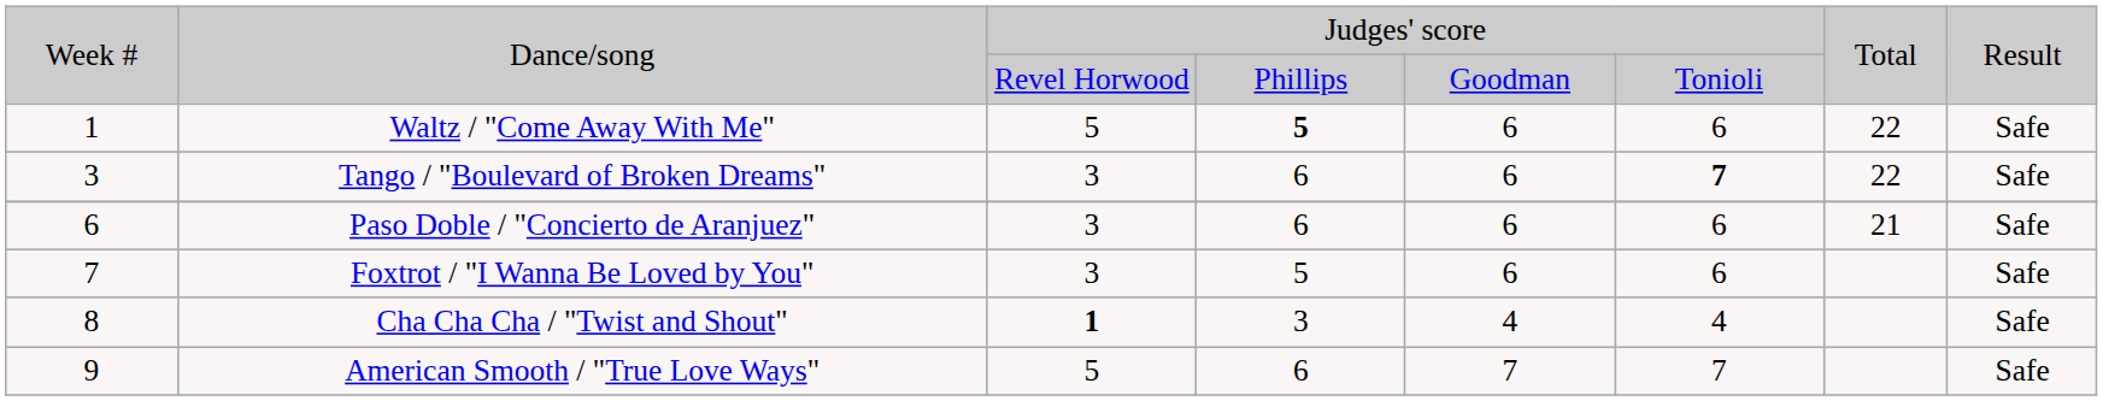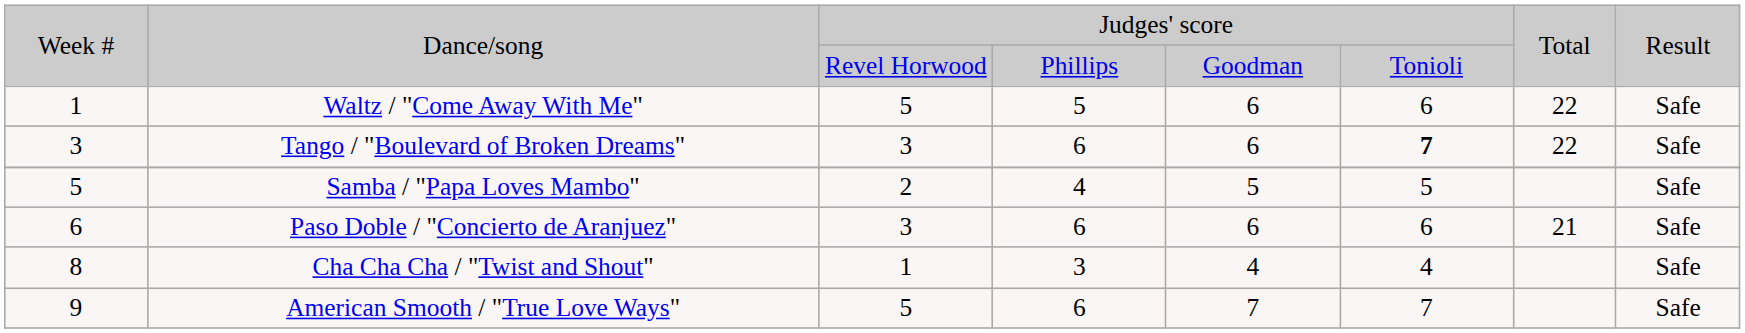 <table class="wikitable" style="float:left;">
 <tr style="text-align:Center; background:#ccc; background:#ccc;">
 <td rowspan="2">Week #</td>
 <td rowspan="2">Dance/song</td>
 <td colspan="4">Judges' score</td>
 <td rowspan="2">Total</td>
 <td rowspan="2">Result</td>
 </tr>
 <tr style="text-align:center; background:#ccc; background:#ccc;">
 <td style="width:10%; "><a href='#'>Revel Horwood</a></td>
 <td style="width:10%; "><a href='#'>Phillips</a></td>
 <td style="width:10%; "><a href='#'>Goodman</a></td>
 <td style="width:10%; "><a href='#'>Tonioli</a></td>
 </tr>
 <tr style="text-align:center; background:#faf6f6; background:#faf6f6;">
 <td>1</td>
 <td><a href='#'>Waltz</a> / "<a href='#'>Come Away With Me</a>"</td>
 <td>5</td>
-<td><strong>5</strong></td>
+<td>5</td>
 <td>6</td>
 <td>6</td>
 <td>22</td>
 <td>Safe</td>
 </tr>
 <tr>
 <td style="text-align:center; background:#faf6f6;">3</td>
 <td style="text-align:center; background:#faf6f6;"><a href='#'>Tango</a> / "<a href='#'>Boulevard of Broken Dreams</a>"</td>
 <td style="text-align:center; background:#faf6f6;">3</td>
 <td style="text-align:center; background:#faf6f6;">6</td>
 <td style="text-align:center; background:#faf6f6;">6</td>
 <td style="text-align:center; background:#faf6f6;"><strong>7</strong></td>
 <td style="text-align:center; background:#faf6f6;">22</td>
 <td style="text-align:center; background:#faf6f6;">Safe</td>
 </tr>
 <tr>
 </tr>
 <tr style="text-align:center; background:#faf6f6; background:#faf6f6;">
+<td>5</td>
+<td><a href='#'>Samba</a> / "<a href='#'>Papa Loves Mambo</a>"</td>
+<td>2</td>
+<td>4</td>
+<td>5</td>
+<td>5</td>
+<td></td>
+<td>Safe</td>
+</tr>
+<tr style="text-align:center; background:#faf6f6; background:#faf6f6;">
 <td>6</td>
 <td><a href='#'>Paso Doble</a> / "<a href='#'>Concierto de Aranjuez</a>"</td>
 <td>3</td>
 <td>6</td>
 <td>6</td>
 <td>6</td>
 <td>21</td>
 <td>Safe</td>
 </tr>
-<tr style="text-align:center; background:#faf6f6; background:#faf6f6;">
-<td>7</td>
-<td><a href='#'>Foxtrot</a> / "<a href='#'>I Wanna Be Loved by You</a>"</td>
-<td>3</td>
-<td>5</td>
-<td>6</td>
-<td>6</td>
-<td></td>
-<td>Safe</td>
-</tr>
 <tr>
 <td style="text-align:center; background:#faf6f6;">8</td>
 <td style="text-align:center; background:#faf6f6;"><a href='#'>Cha Cha Cha</a> / "<a href='#'>Twist and Shout</a>"</td>
-<td style="text-align:center; background:#faf6f6;"><strong>1</strong></td>
+<td style="text-align:center; background:#faf6f6;">1</td>
 <td style="text-align:center; background:#faf6f6;">3</td>
 <td style="text-align:center; background:#faf6f6;">4</td>
 <td style="text-align:center; background:#faf6f6;">4</td>
 <td style="text-align:center; background:#faf6f6;"></td>
 <td style="text-align:center; background:#faf6f6;">Safe</td>
 </tr>
 <tr style="text-align:center; background:#faf6f6; background:#faf6f6;">
 <td>9</td>
 <td><a href='#'>American Smooth</a> / "<a href='#'>True Love Ways</a>"</td>
 <td>5</td>
 <td>6</td>
 <td>7</td>
 <td>7</td>
 <td></td>
 <td>Safe</td>
 </tr>
 </table>
